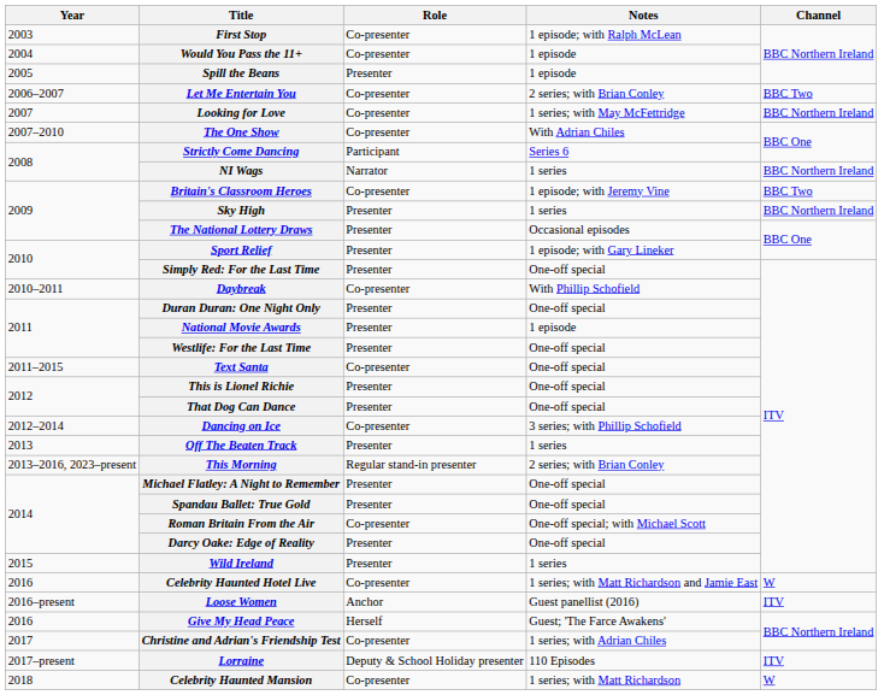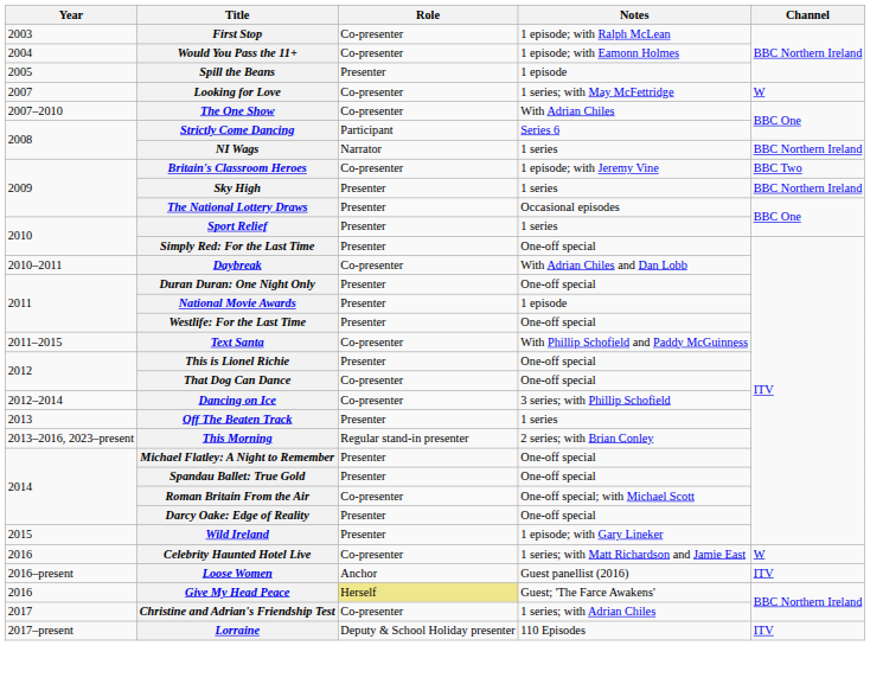 <table class="wikitable plainrowheaders sortable">
 <tr>
 <th scope="col">Year</th>
 <th scope="col">Title</th>
 <th scope="col">Role</th>
 <th scope="col" class="unsortable">Notes</th>
 <th scope="col">Channel</th>
 </tr>
 <tr>
 <td>2003</td>
 <th scope="row"><em>First Stop</em></th>
 <td>Co-presenter</td>
 <td>1 episode; with <a href='#'>Ralph McLean</a></td>
 <td rowspan=3><a href='#'>BBC Northern Ireland</a></td>
 </tr>
 <tr>
 <td>2004</td>
 <th scope="row"><em>Would You Pass the 11+</em></th>
 <td>Co-presenter</td>
-<td>1 episode</td>
+<td>1 episode; with <a href='#'>Eamonn Holmes</a></td>
 </tr>
 <tr>
 <td>2005</td>
 <th scope="row"><em>Spill the Beans</em></th>
 <td>Presenter</td>
 <td>1 episode</td>
 </tr>
 <tr>
-<td>2006–2007</td>
-<th scope="row"><em><a href='#'>Let Me Entertain You</a></em></th>
-<td>Co-presenter</td>
-<td>2 series; with <a href='#'>Brian Conley</a></td>
-<td><a href='#'>BBC Two</a></td>
-</tr>
-<tr>
 <td>2007</td>
 <th scope="row"><em>Looking for Love</em></th>
 <td>Co-presenter</td>
 <td>1 series; with <a href='#'>May McFettridge</a></td>
-<td><a href='#'>BBC Northern Ireland</a></td>
+<td><a href='#'>W</a></td>
 </tr>
 <tr>
 <td>2007–2010</td>
 <th scope="row"><em><a href='#'>The One Show</a></em></th>
 <td>Co-presenter</td>
 <td>With <a href='#'>Adrian Chiles</a></td>
 <td rowspan=2><a href='#'>BBC One</a></td>
 </tr>
 <tr>
 <td rowspan=2>2008</td>
 <th scope="row"><em><a href='#'>Strictly Come Dancing</a></em></th>
 <td>Participant</td>
 <td><a href='#'>Series 6</a></td>
 </tr>
 <tr>
 <th scope="row"><em>NI Wags</em></th>
 <td>Narrator</td>
 <td>1 series</td>
 <td><a href='#'>BBC Northern Ireland</a></td>
 </tr>
 <tr>
 <td rowspan=3>2009</td>
 <th scope="row"><em><a href='#'>Britain's Classroom Heroes</a></em></th>
 <td>Co-presenter</td>
 <td>1 episode; with <a href='#'>Jeremy Vine</a></td>
 <td><a href='#'>BBC Two</a></td>
 </tr>
 <tr>
 <th scope="row"><em>Sky High</em></th>
 <td>Presenter</td>
 <td>1 series</td>
 <td><a href='#'>BBC Northern Ireland</a></td>
 </tr>
 <tr>
 <th scope="row"><em><a href='#'>The National Lottery Draws</a></em></th>
 <td>Presenter</td>
 <td>Occasional episodes</td>
 <td rowspan=2><a href='#'>BBC One</a></td>
 </tr>
 <tr>
 <td rowspan="2">2010</td>
 <th scope="row"><em><a href='#'>Sport Relief</a></em></th>
 <td>Presenter</td>
-<td>1 episode; with <a href='#'>Gary Lineker</a></td>
+<td>1 series</td>
 </tr>
 <tr>
 <th scope="row"><em>Simply Red: For the Last Time</em></th>
 <td>Presenter</td>
 <td>One-off special</td>
 <td rowspan="16"><a href='#'>ITV</a></td>
 </tr>
 <tr>
 <td>2010–2011</td>
 <th scope="row"><em><a href='#'>Daybreak</a></em></th>
 <td>Co-presenter</td>
-<td>With <a href='#'>Phillip Schofield</a></td>
+<td>With <a href='#'>Adrian Chiles</a> and <a href='#'>Dan Lobb</a></td>
 </tr>
 <tr>
 <td rowspan=3>2011</td>
 <th scope="row"><em>Duran Duran: One Night Only</em></th>
 <td>Presenter</td>
 <td>One-off special</td>
 </tr>
 <tr>
 <th scope="row"><em><a href='#'>National Movie Awards</a></em></th>
 <td>Presenter</td>
 <td>1 episode</td>
 </tr>
 <tr>
 <th scope="row"><em>Westlife: For the Last Time</em></th>
 <td>Presenter</td>
 <td>One-off special</td>
 </tr>
 <tr>
 <td>2011–2015</td>
 <th scope="row"><em><a href='#'>Text Santa</a></em></th>
 <td>Co-presenter</td>
-<td>One-off special</td>
+<td>With <a href='#'>Phillip Schofield</a> and <a href='#'>Paddy McGuinness</a></td>
 </tr>
 <tr>
 <td rowspan="2">2012</td>
 <th scope="row"><em>This is Lionel Richie</em></th>
 <td>Presenter</td>
 <td>One-off special</td>
 </tr>
 <tr>
 <th scope="row"><em>That Dog Can Dance</em></th>
-<td>Presenter</td>
+<td>Co-presenter</td>
 <td>One-off special</td>
 </tr>
 <tr>
 <td>2012–2014</td>
 <th scope="row"><em><a href='#'>Dancing on Ice</a></em></th>
 <td>Co-presenter</td>
 <td>3 series; with <a href='#'>Phillip Schofield</a></td>
 </tr>
 <tr>
 <td>2013</td>
 <th scope="row"><em><a href='#'>Off The Beaten Track</a></em></th>
 <td>Presenter</td>
 <td>1 series</td>
 </tr>
 <tr>
 <td>2013–2016,  2023–present</td>
 <th scope="row"><em><a href='#'>This Morning</a></em></th>
 <td>Regular stand-in presenter</td>
 <td>2 series; with <a href='#'>Brian Conley</a></td>
 </tr>
 <tr>
 <td rowspan=4>2014</td>
 <th scope="row"><em>Michael Flatley: A Night to Remember</em></th>
 <td>Presenter</td>
 <td>One-off special</td>
 </tr>
 <tr>
 <th scope="row"><em>Spandau Ballet: True Gold</em></th>
 <td>Presenter</td>
 <td>One-off special</td>
 </tr>
 <tr>
 <th scope="row"><em>Roman Britain From the Air</em></th>
 <td>Co-presenter</td>
 <td>One-off special; with <a href='#'>Michael Scott</a></td>
 </tr>
 <tr>
 <th scope="row"><em>Darcy Oake: Edge of Reality</em></th>
 <td>Presenter</td>
 <td>One-off special</td>
 </tr>
 <tr>
 <td>2015</td>
 <th scope="row"><em><a href='#'>Wild Ireland</a></em></th>
 <td>Presenter</td>
-<td>1 series</td>
+<td>1 episode; with <a href='#'>Gary Lineker</a></td>
 </tr>
 <tr>
 <td>2016</td>
 <th scope="row"><em>Celebrity Haunted Hotel Live</em></th>
 <td>Co-presenter</td>
 <td>1 series; with <a href='#'>Matt Richardson</a> and <a href='#'>Jamie East</a></td>
 <td><a href='#'>W</a></td>
 </tr>
 <tr>
 <td>2016–present</td>
 <th scope="row"><em><a href='#'>Loose Women</a></em></th>
 <td>Anchor</td>
 <td>Guest panellist (2016)</td>
 <td><a href='#'>ITV</a></td>
 </tr>
 <tr>
 <td>2016</td>
 <th scope="row"><em><a href='#'>Give My Head Peace</a></em></th>
-<td>Herself</td>
+<td style="background: khaki;">Herself</td>
 <td>Guest; 'The Farce Awakens'</td>
 <td rowspan=2><a href='#'>BBC Northern Ireland</a></td>
 </tr>
 <tr>
 <td>2017</td>
 <th scope="row"><em>Christine and Adrian's Friendship Test</em></th>
 <td>Co-presenter</td>
 <td>1 series; with <a href='#'>Adrian Chiles</a></td>
 </tr>
 <tr>
 <td>2017–present</td>
 <th scope="row"><em><a href='#'>Lorraine</a></em></th>
 <td>Deputy & School Holiday presenter</td>
 <td>110 Episodes</td>
 <td><a href='#'>ITV</a></td>
 </tr>
-<tr>
-<td>2018</td>
-<th scope="row"><em>Celebrity Haunted Mansion</em></th>
-<td>Co-presenter</td>
-<td>1 series; with <a href='#'>Matt Richardson</a></td>
-<td><a href='#'>W</a></td>
-</tr>
 </table>
